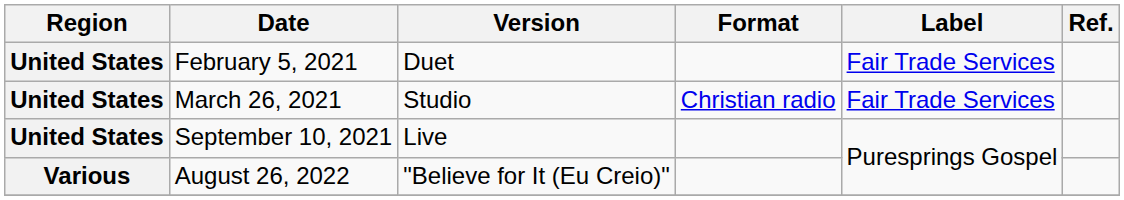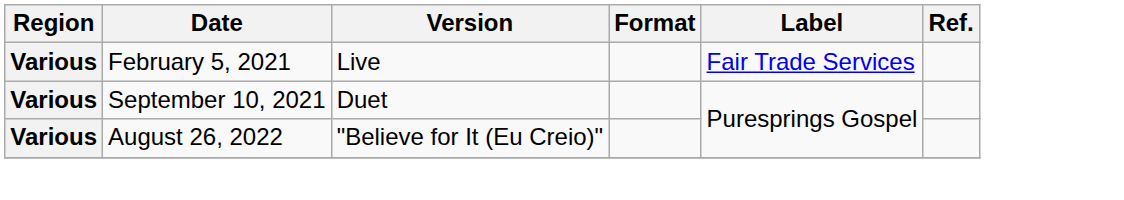 <table class="wikitable plainrowheaders">
 <tr>
 <th scope="col">Region</th>
 <th scope="col">Date</th>
 <th scope="col">Version</th>
 <th scope="col">Format</th>
 <th scope="col">Label</th>
 <th scope="col">Ref.</th>
 </tr>
 <tr>
-<th scope="row">United States</th>
+<th scope="row">Various</th>
 <td>February 5, 2021</td>
-<td>Duet<br></td>
+<td>Live</td>
 <td></td>
 <td><a href='#'>Fair Trade Services</a></td>
 <td></td>
 </tr>
 <tr>
-<th scope="row">United States</th>
-<td>March 26, 2021</td>
-<td>Studio</td>
-<td><a href='#'>Christian radio</a></td>
-<td><a href='#'>Fair Trade Services</a></td>
-<td></td>
-</tr>
-<tr>
-<th scope="row">United States</th>
+<th scope="row">Various</th>
 <td>September 10, 2021</td>
-<td>Live</td>
+<td>Duet<br></td>
 <td></td>
 <td rowspan="2">Puresprings Gospel</td>
 <td></td>
 </tr>
 <tr>
 <th scope="row">Various</th>
 <td>August 26, 2022</td>
 <td>"Believe for It (Eu Creio)"<br></td>
 <td></td>
 <td></td>
 </tr>
 <tr>
 </tr>
 </table>
